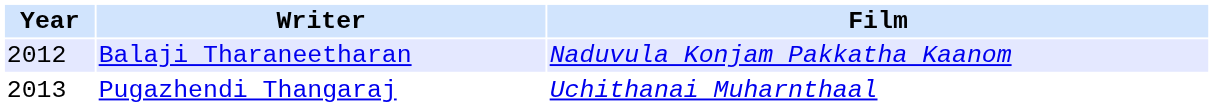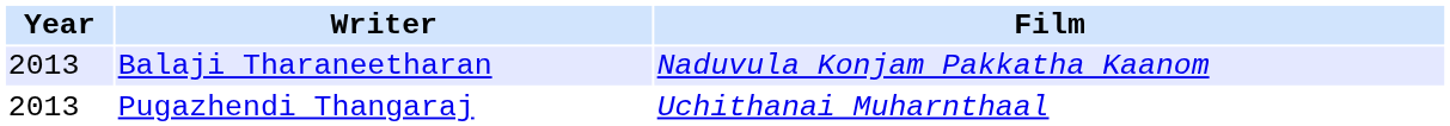 <table cellspacing="1" cellpadding="1" border="0" width="50%">
 <tr bgcolor="#d1e4fd">
 <th>Year</th>
 <th>Writer</th>
 <th>Film</th>
 </tr>
 <tr bgcolor="#e4e8ff">
-<td>2012</td>
+<td>2013</td>
 <td><a href='#'>Balaji Tharaneetharan</a></td>
 <td><em><a href='#'>Naduvula Konjam Pakkatha Kaanom</a></em></td>
 </tr>
 <tr>
 <td>2013</td>
 <td><a href='#'>Pugazhendi Thangaraj</a></td>
 <td><em><a href='#'>Uchithanai Muharnthaal</a></em></td>
 </tr>
 </table>
